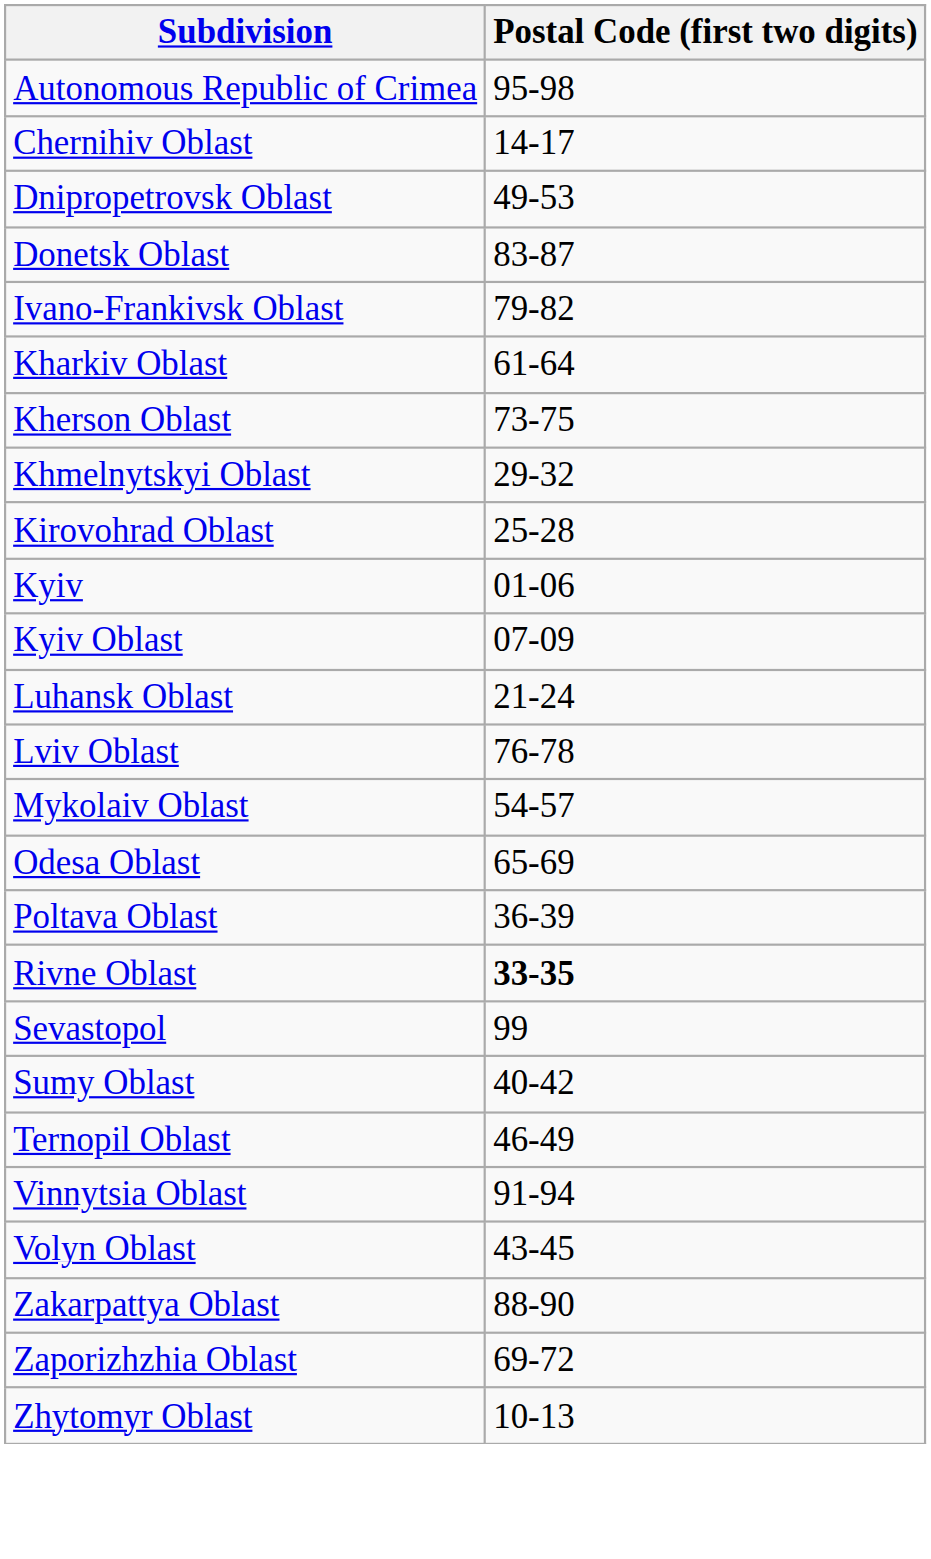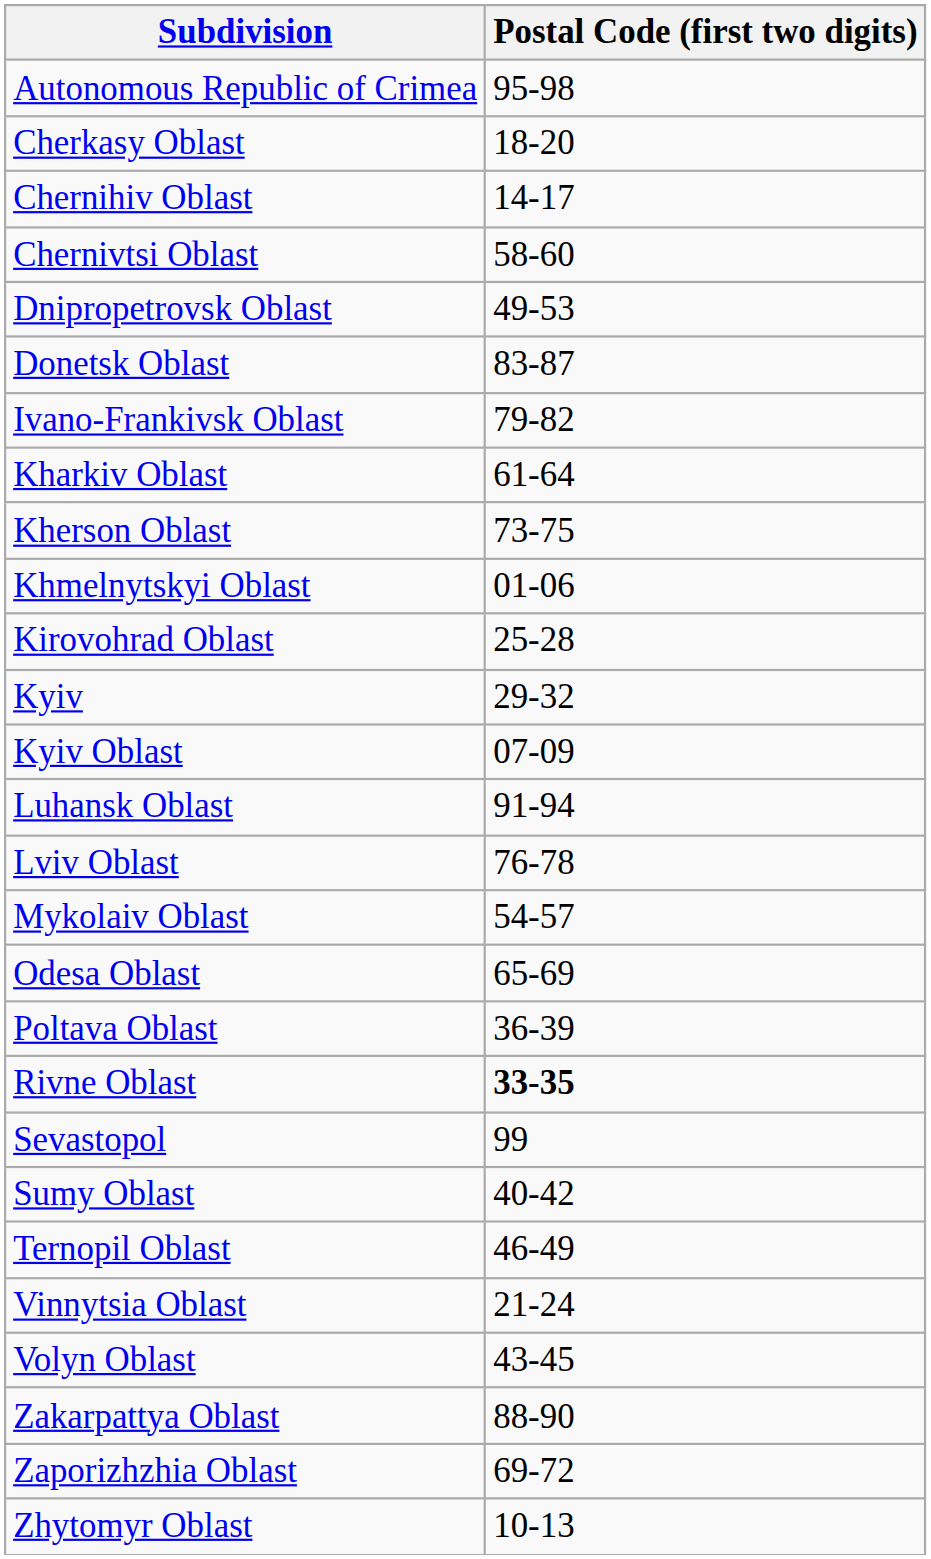 <table class="wikitable sortable">
 <tr>
 <th><a href='#'>Subdivision</a></th>
 <th>Postal Code (first two digits)</th>
 </tr>
 <tr>
 <td><a href='#'>Autonomous Republic of Crimea</a></td>
 <td>95-98</td>
 </tr>
 <tr>
+<td><a href='#'>Cherkasy Oblast</a></td>
+<td>18-20</td>
+</tr>
+<tr>
 <td><a href='#'>Chernihiv Oblast</a></td>
 <td>14-17</td>
+</tr>
+<tr>
+<td><a href='#'>Chernivtsi Oblast</a></td>
+<td>58-60</td>
 </tr>
 <tr>
 <td><a href='#'>Dnipropetrovsk Oblast</a></td>
 <td>49-53</td>
 </tr>
 <tr>
 <td><a href='#'>Donetsk Oblast</a></td>
 <td>83-87</td>
 </tr>
 <tr>
 <td><a href='#'>Ivano-Frankivsk Oblast</a></td>
 <td>79-82</td>
 </tr>
 <tr>
 <td><a href='#'>Kharkiv Oblast</a></td>
 <td>61-64</td>
 </tr>
 <tr>
 <td><a href='#'>Kherson Oblast</a></td>
 <td>73-75</td>
 </tr>
 <tr>
 <td><a href='#'>Khmelnytskyi Oblast</a></td>
-<td>29-32</td>
+<td>01-06</td>
 </tr>
 <tr>
 <td><a href='#'>Kirovohrad Oblast</a></td>
 <td>25-28</td>
 </tr>
 <tr>
 <td><a href='#'>Kyiv</a></td>
-<td>01-06</td>
+<td>29-32</td>
 </tr>
 <tr>
 <td><a href='#'>Kyiv Oblast</a></td>
 <td>07-09</td>
 </tr>
 <tr>
 <td><a href='#'>Luhansk Oblast</a></td>
-<td>21-24</td>
+<td>91-94</td>
 </tr>
 <tr>
 <td><a href='#'>Lviv Oblast</a></td>
 <td>76-78</td>
 </tr>
 <tr>
 <td><a href='#'>Mykolaiv Oblast</a></td>
 <td>54-57</td>
 </tr>
 <tr>
 <td><a href='#'>Odesa Oblast</a></td>
 <td>65-69</td>
 </tr>
 <tr>
 <td><a href='#'>Poltava Oblast</a></td>
 <td>36-39</td>
 </tr>
 <tr>
 <td><a href='#'>Rivne Oblast</a></td>
 <td><strong>33-35</strong></td>
 </tr>
 <tr>
 <td><a href='#'>Sevastopol</a></td>
 <td>99</td>
 </tr>
 <tr>
 <td><a href='#'>Sumy Oblast</a></td>
 <td>40-42</td>
 </tr>
 <tr>
 <td><a href='#'>Ternopil Oblast</a></td>
 <td>46-49</td>
 </tr>
 <tr>
 <td><a href='#'>Vinnytsia Oblast</a></td>
-<td>91-94</td>
+<td>21-24</td>
 </tr>
 <tr>
 <td><a href='#'>Volyn Oblast</a></td>
 <td>43-45</td>
 </tr>
 <tr>
 <td><a href='#'>Zakarpattya Oblast</a></td>
 <td>88-90</td>
 </tr>
 <tr>
 <td><a href='#'>Zaporizhzhia Oblast</a></td>
 <td>69-72</td>
 </tr>
 <tr>
 <td><a href='#'>Zhytomyr Oblast</a></td>
 <td>10-13</td>
 </tr>
 </table>
